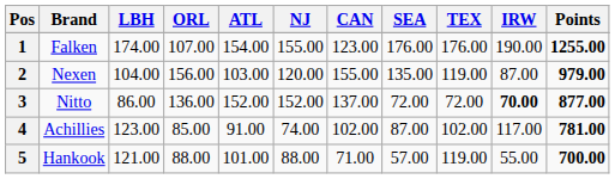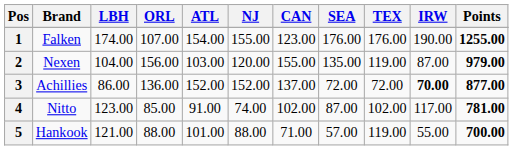 <table class="wikitable" style="font-size:85%; text-align:center">
 <tr style="background:#f9f9f9" valign="top">
 <th valign="middle">Pos</th>
 <th valign="middle">Brand</th>
 <th><a href='#'>LBH</a></th>
 <th><a href='#'>ORL</a></th>
 <th><a href='#'>ATL</a></th>
 <th><a href='#'>NJ</a></th>
 <th><a href='#'>CAN</a></th>
 <th><a href='#'>SEA</a></th>
 <th><a href='#'>TEX</a></th>
 <th><a href='#'>IRW</a></th>
 <th valign="middle">Points</th>
 </tr>
 <tr>
 </tr>
 <tr>
 <th>1</th>
 <td> <a href='#'>Falken</a></td>
 <td>174.00</td>
 <td>107.00</td>
 <td>154.00</td>
 <td>155.00</td>
 <td>123.00</td>
 <td>176.00</td>
 <td>176.00</td>
 <td>190.00</td>
 <td align="right"><strong>1255.00</strong></td>
 </tr>
 <tr>
 <th>2</th>
 <td> <a href='#'>Nexen</a></td>
 <td>104.00</td>
 <td>156.00</td>
 <td>103.00</td>
 <td>120.00</td>
 <td>155.00</td>
 <td>135.00</td>
 <td>119.00</td>
 <td>87.00</td>
 <td align="right"><strong>979.00</strong></td>
 </tr>
 <tr>
 <th>3</th>
-<td> <a href='#'>Nitto</a></td>
+<td> <a href='#'>Achillies</a></td>
 <td>86.00</td>
 <td>136.00</td>
 <td>152.00</td>
 <td>152.00</td>
 <td>137.00</td>
 <td>72.00</td>
 <td>72.00</td>
 <td><strong>70.00</strong></td>
 <td align="right"><strong>877.00</strong></td>
 </tr>
 <tr>
 <th>4</th>
-<td> <a href='#'>Achillies</a></td>
+<td> <a href='#'>Nitto</a></td>
 <td>123.00</td>
 <td>85.00</td>
 <td>91.00</td>
 <td>74.00</td>
 <td>102.00</td>
 <td>87.00</td>
 <td>102.00</td>
 <td>117.00</td>
 <td align="right"><strong>781.00</strong></td>
 </tr>
 <tr>
 <th>5</th>
 <td> <a href='#'>Hankook</a></td>
 <td>121.00</td>
 <td>88.00</td>
 <td>101.00</td>
 <td>88.00</td>
 <td>71.00</td>
 <td>57.00</td>
 <td>119.00</td>
 <td>55.00</td>
 <td align="right"><strong>700.00</strong></td>
 </tr>
 </table>
